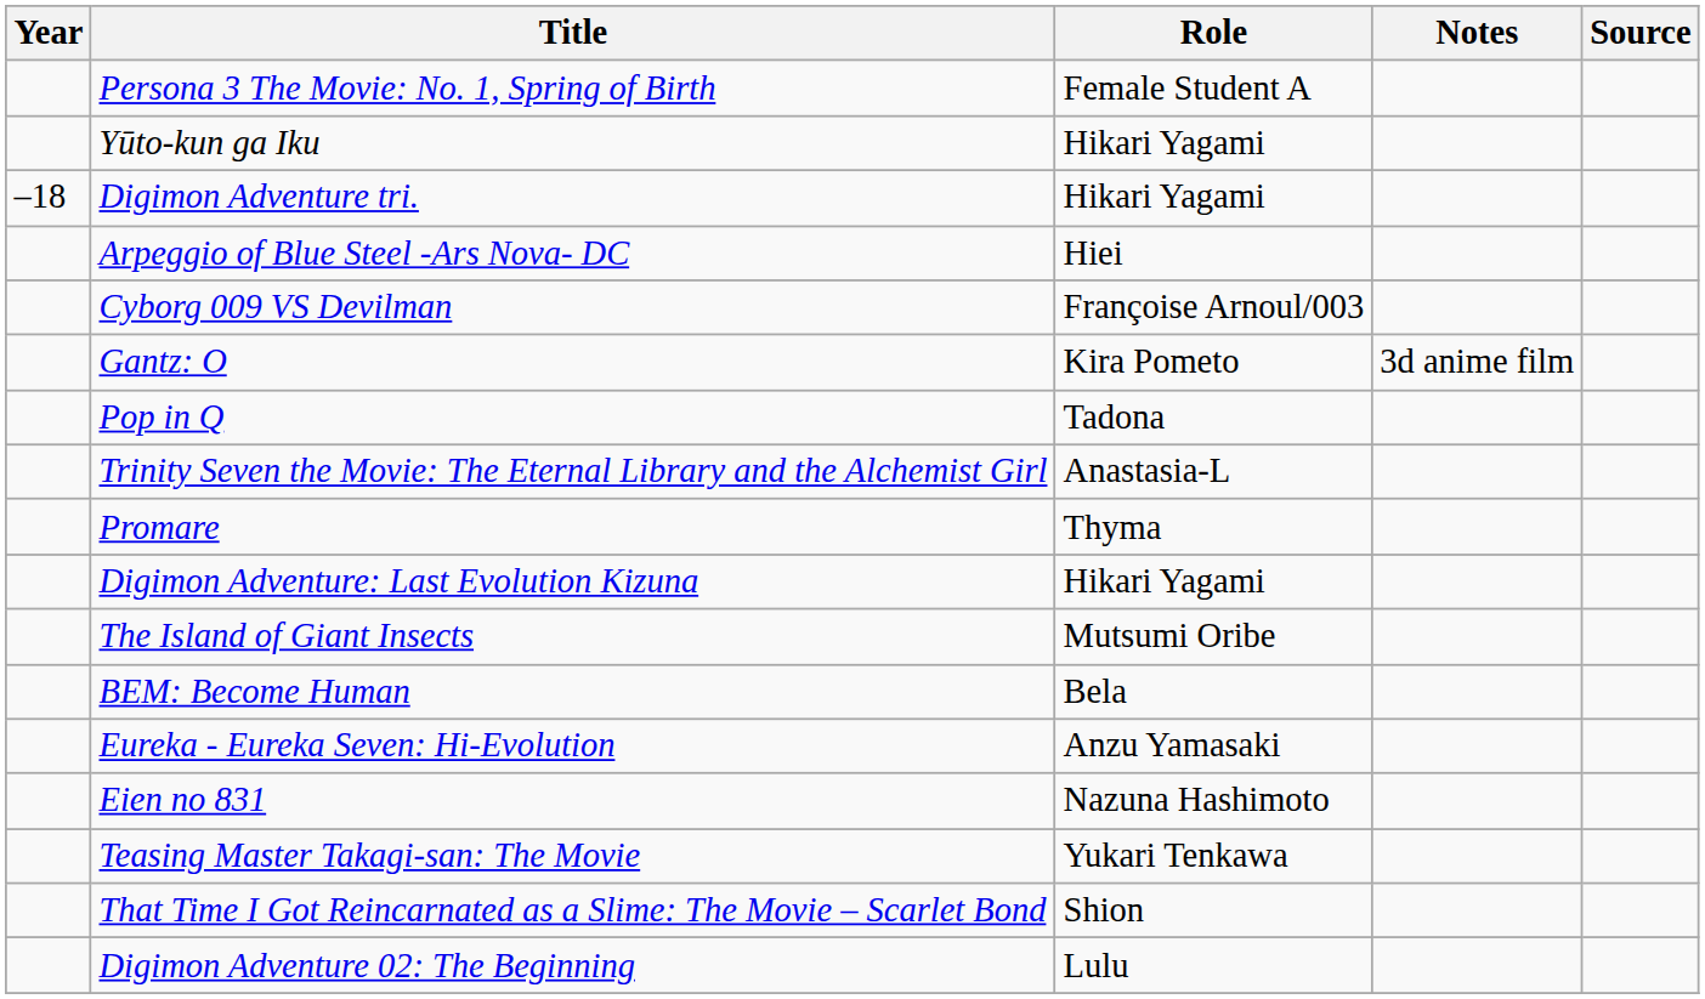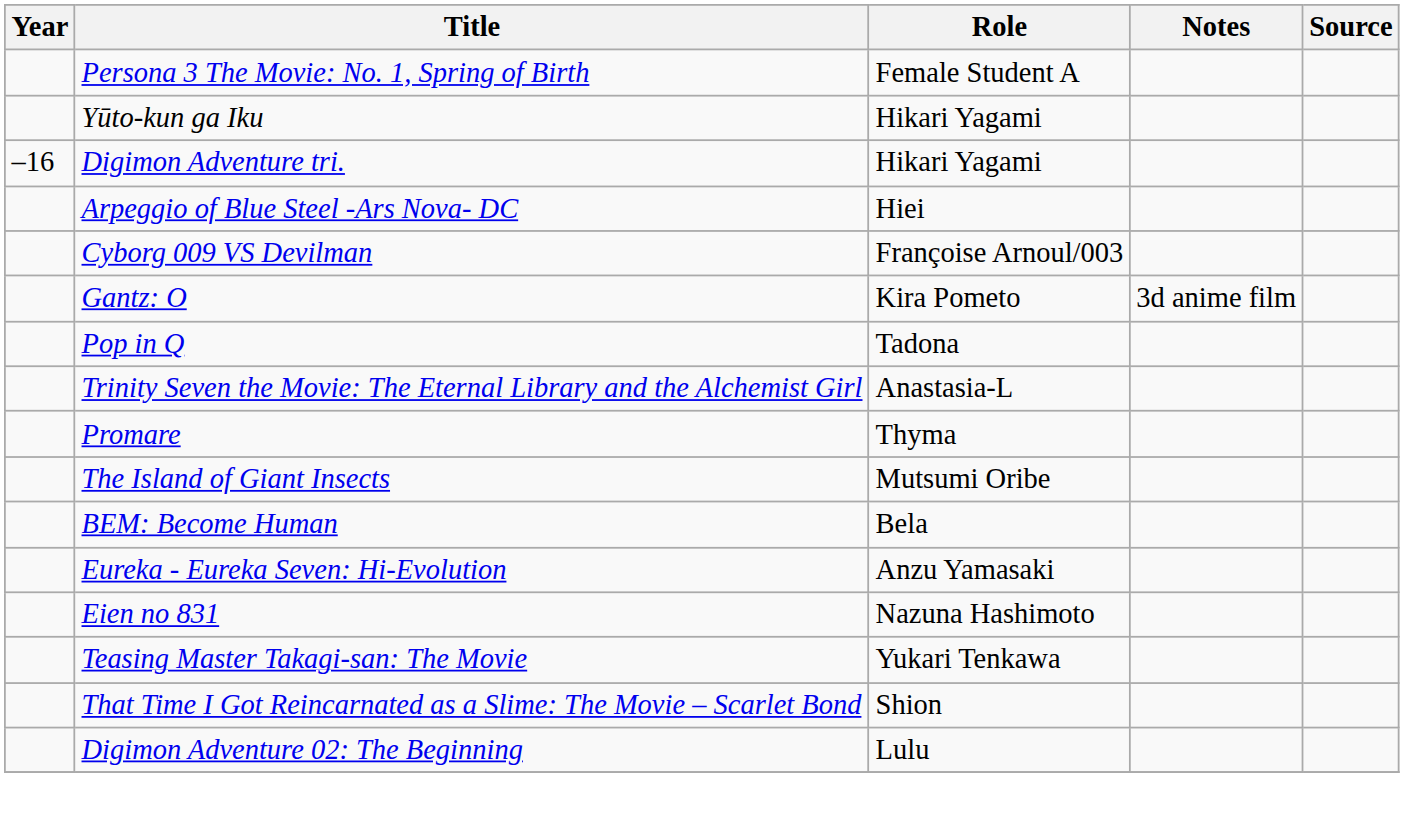 <table class="wikitable sortable">
 <tr>
 <th>Year</th>
 <th>Title</th>
 <th>Role</th>
 <th class="unsortable">Notes</th>
 <th class="unsortable">Source</th>
 </tr>
 <tr>
 <td></td>
 <td><em><a href='#'>Persona 3 The Movie: No. 1, Spring of Birth</a></em></td>
 <td>Female Student A</td>
 <td></td>
 <td></td>
 </tr>
 <tr>
 <td></td>
 <td><em>Yūto-kun ga Iku</em></td>
 <td>Hikari Yagami</td>
 <td></td>
 <td></td>
 </tr>
 <tr>
-<td>–18</td>
+<td>–16</td>
 <td><em><a href='#'>Digimon Adventure tri.</a></em></td>
 <td>Hikari Yagami</td>
 <td></td>
 <td></td>
 </tr>
 <tr>
 <td></td>
 <td><em><a href='#'>Arpeggio of Blue Steel -Ars Nova- DC</a></em></td>
 <td>Hiei</td>
 <td></td>
 <td></td>
 </tr>
 <tr>
 <td></td>
 <td><em><a href='#'>Cyborg 009 VS Devilman</a></em></td>
 <td>Françoise Arnoul/003</td>
 <td></td>
 <td></td>
 </tr>
 <tr>
 <td></td>
 <td><em><a href='#'>Gantz: O</a></em></td>
 <td>Kira Pometo</td>
 <td>3d anime film</td>
 <td></td>
 </tr>
 <tr>
 <td></td>
 <td><em><a href='#'>Pop in Q</a></em></td>
 <td>Tadona</td>
 <td></td>
 <td></td>
 </tr>
 <tr>
 <td></td>
 <td><em><a href='#'>Trinity Seven the Movie: The Eternal Library and the Alchemist Girl</a></em></td>
 <td>Anastasia-L</td>
 <td></td>
 <td></td>
 </tr>
 <tr>
 <td></td>
 <td><em><a href='#'>Promare</a></em></td>
 <td>Thyma</td>
-<td></td>
-<td></td>
-</tr>
-<tr>
-<td></td>
-<td><em><a href='#'>Digimon Adventure: Last Evolution Kizuna</a></em></td>
-<td>Hikari Yagami</td>
 <td></td>
 <td></td>
 </tr>
 <tr>
 <td></td>
 <td><em><a href='#'>The Island of Giant Insects</a></em></td>
 <td>Mutsumi Oribe</td>
 <td></td>
 <td></td>
 </tr>
 <tr>
 <td></td>
 <td><em><a href='#'>BEM: Become Human</a></em></td>
 <td>Bela</td>
 <td></td>
 <td></td>
 </tr>
 <tr>
 <td></td>
 <td><em><a href='#'>Eureka - Eureka Seven: Hi-Evolution</a></em></td>
 <td>Anzu Yamasaki</td>
 <td></td>
 <td></td>
 </tr>
 <tr>
 <td></td>
 <td><em><a href='#'>Eien no 831</a></em></td>
 <td>Nazuna Hashimoto</td>
 <td></td>
 <td></td>
 </tr>
 <tr>
 <td></td>
 <td><em><a href='#'>Teasing Master Takagi-san: The Movie</a></em></td>
 <td>Yukari Tenkawa</td>
 <td></td>
 <td></td>
 </tr>
 <tr>
 <td></td>
 <td><em><a href='#'>That Time I Got Reincarnated as a Slime: The Movie – Scarlet Bond</a></em></td>
 <td>Shion</td>
 <td></td>
 <td></td>
 </tr>
 <tr>
 <td></td>
 <td><em><a href='#'>Digimon Adventure 02: The Beginning</a></em></td>
 <td>Lulu</td>
 <td></td>
 <td></td>
 </tr>
 <tr>
 </tr>
 </table>
